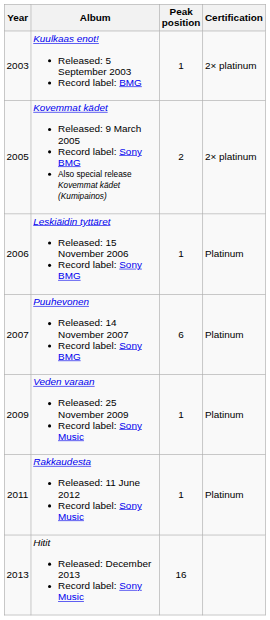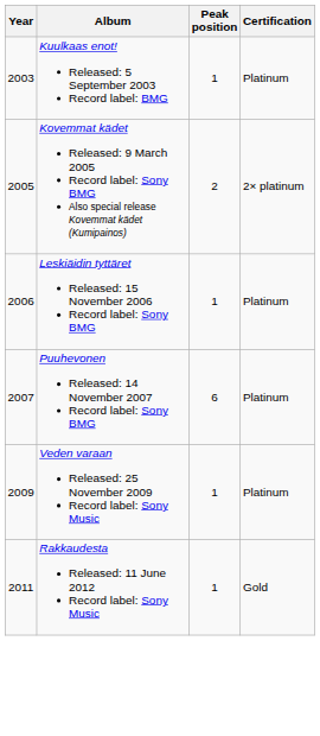 <table class=wikitable>
 <tr>
 <th>Year</th>
 <th style="width:200px;">Album</th>
 <th>Peak<br>position</th>
 <th>Certification</th>
 </tr>
 <tr>
 <td style="text-align:center;">2003</td>
 <td><em><a href='#'>Kuulkaas enot!</a></em><br><ul><li>Released: 5 September 2003</li><li>Record label: <a href='#'>BMG</a></li></ul></td>
 <td style="text-align:center;">1</td>
-<td>2× platinum</td>
+<td>Platinum</td>
 </tr>
 <tr>
 <td style="text-align:center;">2005</td>
 <td><em><a href='#'>Kovemmat kädet</a></em><br><ul><li>Released: 9 March 2005</li><li>Record label: <a href='#'>Sony BMG</a></li><li><small>Also special release<br><em>Kovemmat kädet (Kumipainos)</em></small></li></ul></td>
 <td style="text-align:center;">2</td>
 <td>2× platinum</td>
 </tr>
 <tr>
 <td style="text-align:center;">2006</td>
 <td><em><a href='#'>Leskiäidin tyttäret</a></em><br><ul><li>Released: 15 November 2006</li><li>Record label: <a href='#'>Sony BMG</a></li></ul></td>
 <td style="text-align:center;">1</td>
 <td>Platinum</td>
 </tr>
 <tr>
 <td style="text-align:center;">2007</td>
 <td><em><a href='#'>Puuhevonen</a></em><br><ul><li>Released: 14 November 2007</li><li>Record label: <a href='#'>Sony BMG</a></li></ul></td>
 <td style="text-align:center;">6</td>
 <td>Platinum</td>
 </tr>
 <tr>
 <td style="text-align:center;">2009</td>
 <td><em><a href='#'>Veden varaan</a></em><br><ul><li>Released: 25 November 2009</li><li>Record label: <a href='#'>Sony Music</a></li></ul></td>
 <td style="text-align:center;">1</td>
 <td>Platinum</td>
 </tr>
 <tr>
 <td style="text-align:center;">2011</td>
 <td><em><a href='#'>Rakkaudesta</a></em><br><ul><li>Released: 11 June 2012</li><li>Record label: <a href='#'>Sony Music</a></li></ul></td>
 <td style="text-align:center;">1</td>
-<td>Platinum</td>
-</tr>
-<tr>
-<td style="text-align:center;">2013</td>
-<td><em>Hitit</em><br><ul><li>Released: December 2013</li><li>Record label: <a href='#'>Sony Music</a></li></ul></td>
-<td style="text-align:center;">16</td>
-<td></td>
+<td>Gold</td>
 </tr>
 </table>
